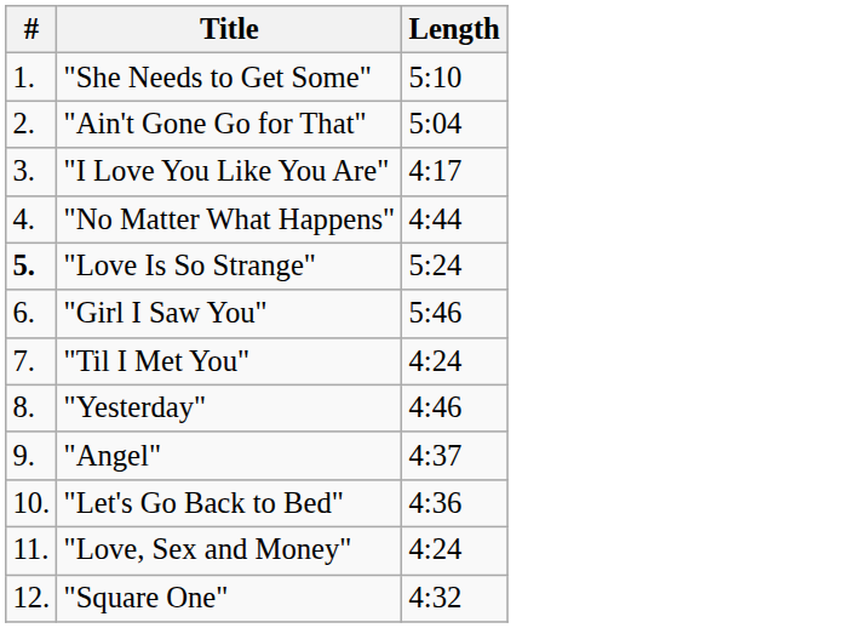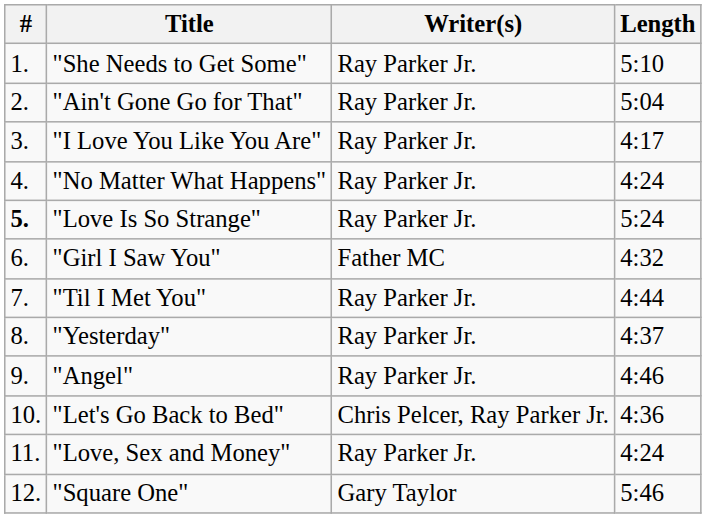 <table class="wikitable">
 <tr>
 <th>#</th>
 <th>Title</th>
+<th>Writer(s)</th>
 <th>Length</th>
 </tr>
 <tr>
 <td>1.</td>
 <td>"She Needs to Get Some"</td>
+<td>Ray Parker Jr.</td>
 <td>5:10</td>
 </tr>
 <tr>
 <td>2.</td>
 <td>"Ain't Gone Go for That"</td>
+<td>Ray Parker Jr.</td>
 <td>5:04</td>
 </tr>
 <tr>
 <td>3.</td>
 <td>"I Love You Like You Are"</td>
+<td>Ray Parker Jr.</td>
 <td>4:17</td>
 </tr>
 <tr>
 <td>4.</td>
 <td>"No Matter What Happens"</td>
-<td>4:44</td>
+<td>Ray Parker Jr.</td>
+<td>4:24</td>
 </tr>
 <tr>
 <td><strong>5.</strong></td>
 <td>"Love Is So Strange"</td>
+<td>Ray Parker Jr.</td>
 <td>5:24</td>
 </tr>
 <tr>
 <td>6.</td>
 <td>"Girl I Saw You"</td>
-<td>5:46</td>
+<td>Father MC</td>
+<td>4:32</td>
 </tr>
 <tr>
 <td>7.</td>
 <td>"Til I Met You"</td>
-<td>4:24</td>
+<td>Ray Parker Jr.</td>
+<td>4:44</td>
 </tr>
 <tr>
 <td>8.</td>
 <td>"Yesterday"</td>
-<td>4:46</td>
+<td>Ray Parker Jr.</td>
+<td>4:37</td>
 </tr>
 <tr>
 <td>9.</td>
 <td>"Angel"</td>
-<td>4:37</td>
+<td>Ray Parker Jr.</td>
+<td>4:46</td>
 </tr>
 <tr>
 <td>10.</td>
 <td>"Let's Go Back to Bed"</td>
+<td>Chris Pelcer, Ray Parker Jr.</td>
 <td>4:36</td>
 </tr>
 <tr>
 <td>11.</td>
 <td>"Love, Sex and Money"</td>
+<td>Ray Parker Jr.</td>
 <td>4:24</td>
 </tr>
 <tr>
 <td>12.</td>
 <td>"Square One"</td>
-<td>4:32</td>
+<td>Gary Taylor</td>
+<td>5:46</td>
 </tr>
 </table>
